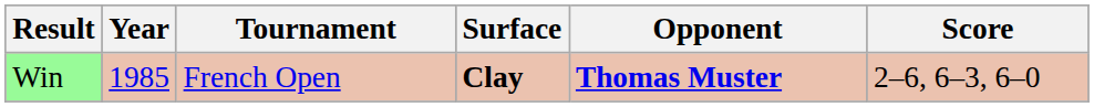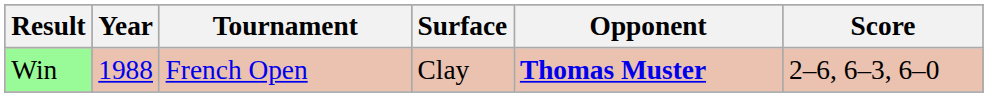 <table class="sortable wikitable">
 <tr>
 <th style="width:40px;">Result</th>
 <th style="width:30px;">Year</th>
 <th style="width:140px;">Tournament</th>
 <th style="width:50px;">Surface</th>
 <th style="width:150px;">Opponent</th>
 <th style="width:110px;" class="unsortable">Score</th>
 </tr>
 <tr style="background:#ebc2af;">
 <td style="background:#98fb98;">Win</td>
-<td><a href='#'>1985</a></td>
+<td><a href='#'>1988</a></td>
 <td><a href='#'>French Open</a></td>
-<td><strong>Clay</strong></td>
+<td>Clay</td>
 <td><strong> <a href='#'>Thomas Muster</a></strong></td>
 <td>2–6, 6–3, 6–0</td>
 </tr>
 </table>
